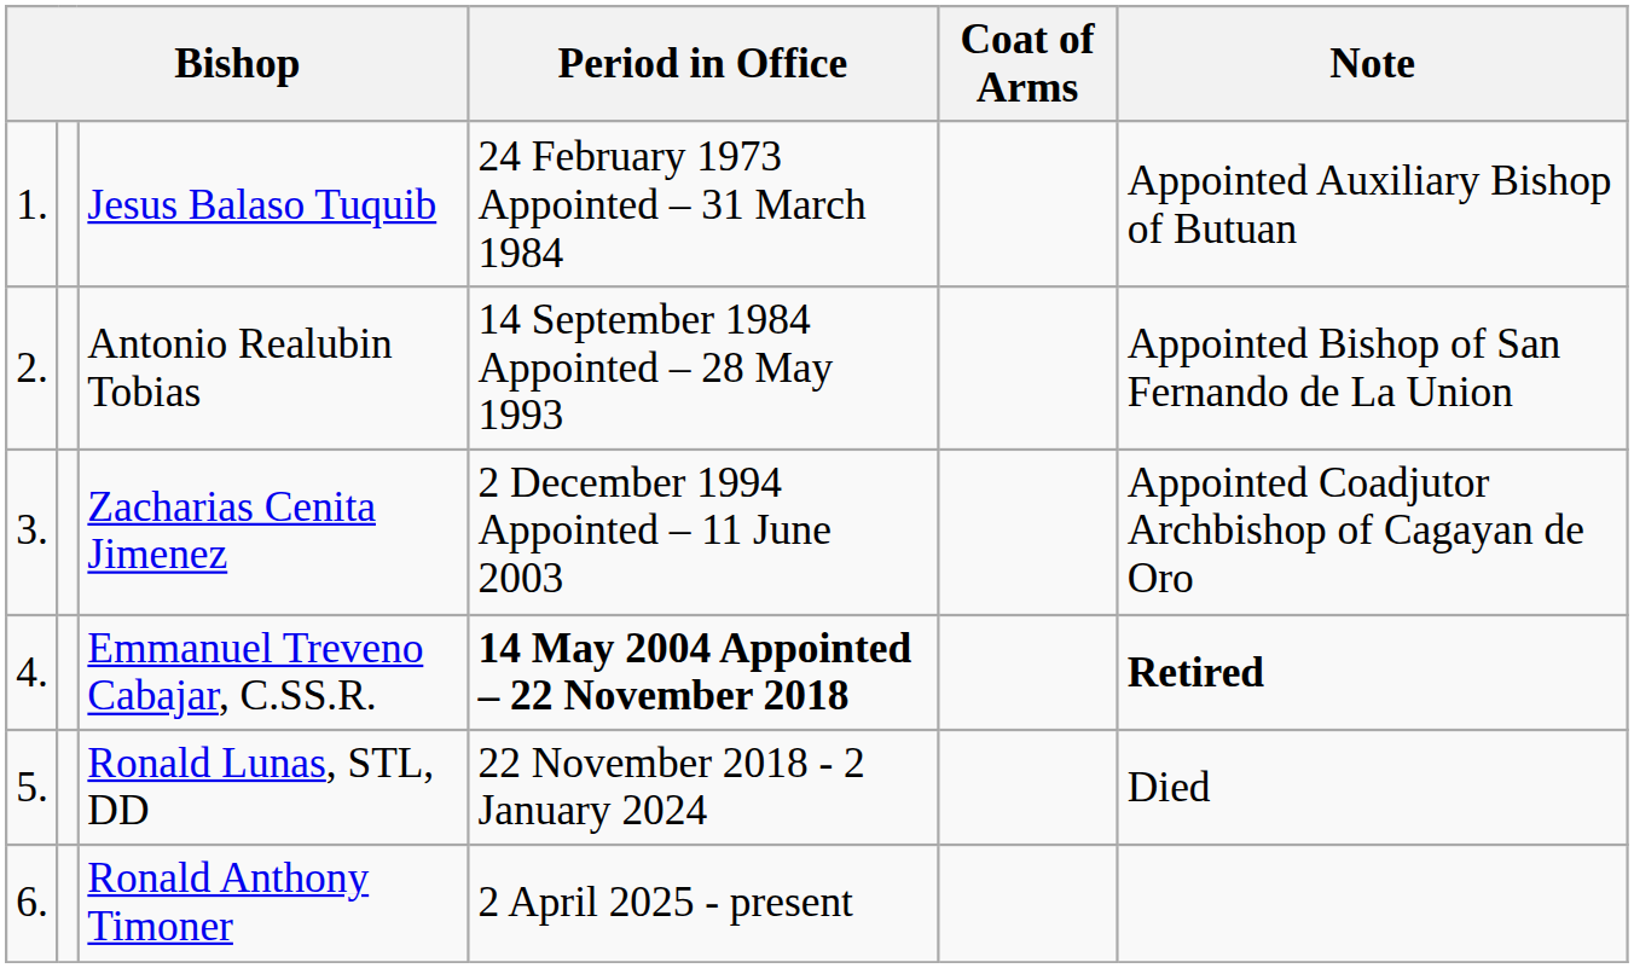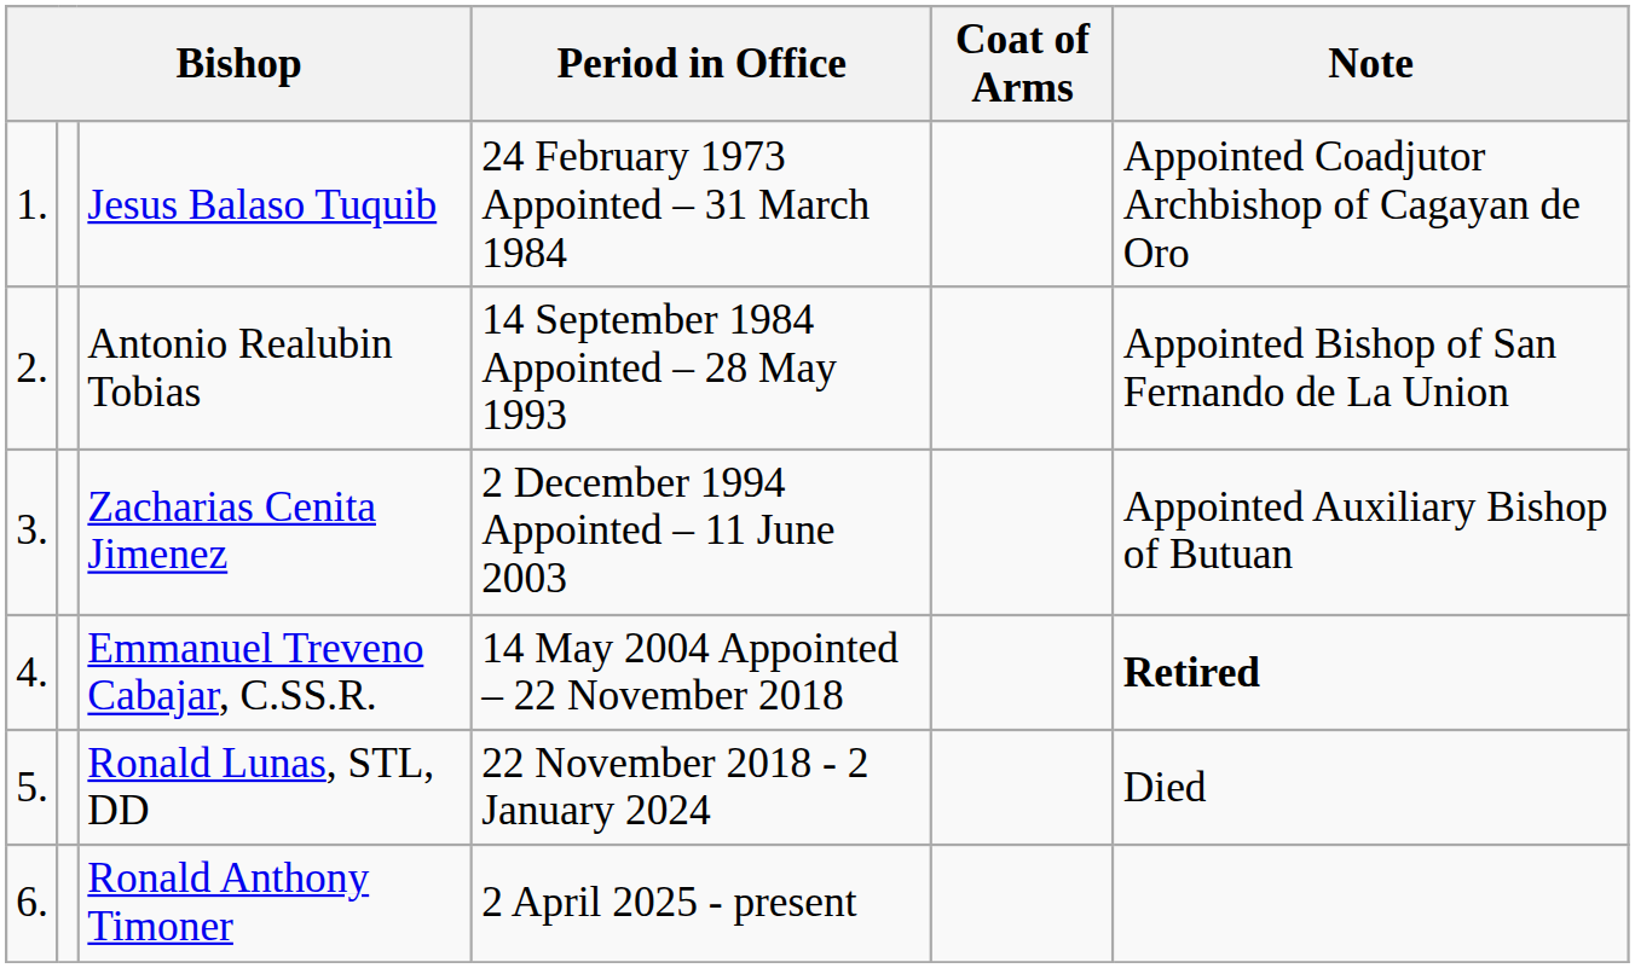 <table class="wikitable">
 <tr>
 <th colspan=3>Bishop</th>
 <th>Period in Office</th>
 <th>Coat of Arms</th>
 <th>Note</th>
 </tr>
 <tr>
 <td>1.</td>
 <td></td>
 <td><a href='#'>Jesus Balaso Tuquib</a></td>
 <td>24 February 1973 Appointed – 31 March 1984</td>
 <td></td>
-<td>Appointed Auxiliary Bishop of Butuan</td>
+<td>Appointed Coadjutor Archbishop of Cagayan de Oro</td>
 </tr>
 <tr>
 <td>2.</td>
 <td></td>
 <td>Antonio Realubin Tobias</td>
 <td>14 September 1984 Appointed – 28 May 1993</td>
 <td></td>
 <td>Appointed Bishop of San Fernando de La Union</td>
 </tr>
 <tr>
 <td>3.</td>
 <td></td>
 <td><a href='#'>Zacharias Cenita Jimenez</a></td>
 <td>2 December 1994 Appointed – 11 June 2003</td>
 <td></td>
-<td>Appointed Coadjutor Archbishop of Cagayan de Oro</td>
+<td>Appointed Auxiliary Bishop of Butuan</td>
 </tr>
 <tr>
 <td>4.</td>
 <td></td>
 <td><a href='#'>Emmanuel Treveno Cabajar</a>, C.SS.R.</td>
-<td><strong>14 May 2004 Appointed – 22 November 2018</strong></td>
+<td>14 May 2004 Appointed – 22 November 2018</td>
 <td></td>
 <td><strong>Retired</strong></td>
 </tr>
 <tr>
 <td>5.</td>
 <td></td>
 <td><a href='#'>Ronald Lunas</a>, STL, DD</td>
 <td>22 November 2018 - 2 January 2024</td>
 <td></td>
 <td>Died</td>
 </tr>
 <tr>
 <td>6.</td>
 <td></td>
 <td><a href='#'>Ronald Anthony Timoner</a></td>
 <td>2 April 2025 - present</td>
 <td></td>
 <td></td>
 </tr>
 </table>
